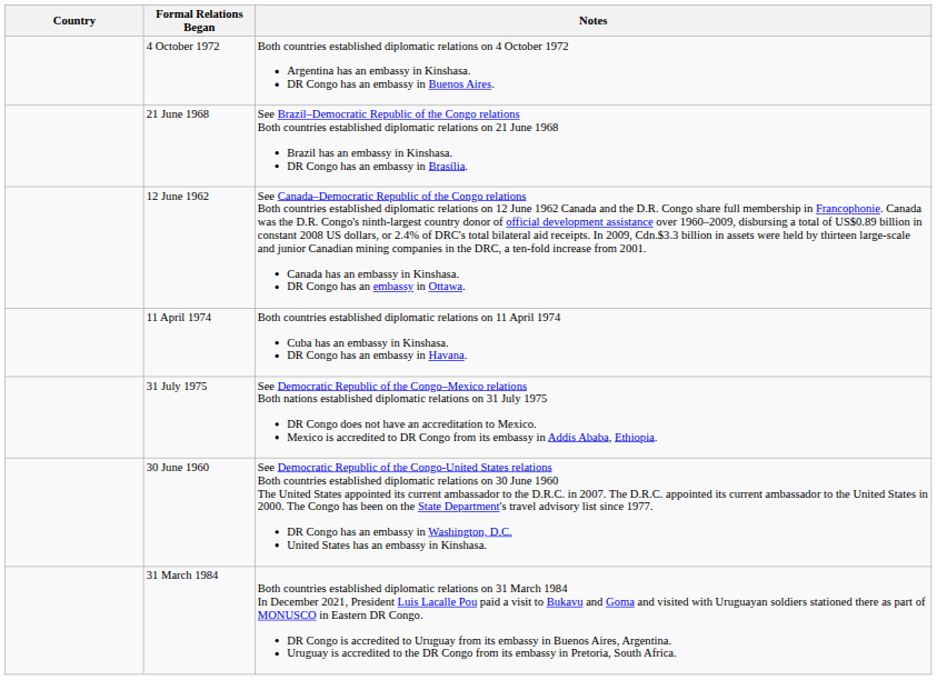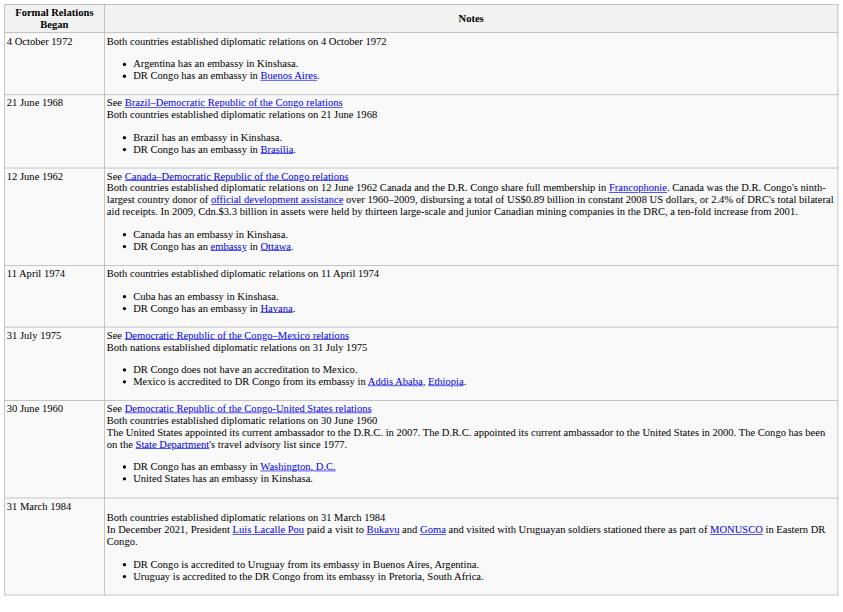 <table class="wikitable sortable" style="width:100%; margin:auto;">
 <tr>
-<th style="width:15%;">Country</th>
 <th style="width:12%;">Formal Relations Began</th>
 <th>Notes</th>
 </tr>
 <tr valign="top">
-<td></td>
 <td>4 October 1972</td>
 <td>Both countries established diplomatic relations on 4 October 1972<br><ul><li>Argentina has an embassy in Kinshasa.</li><li>DR Congo has an embassy in <a href='#'>Buenos Aires</a>.</li></ul></td>
 </tr>
 <tr valign="top">
-<td></td>
 <td>21 June 1968</td>
 <td>See <a href='#'>Brazil–Democratic Republic of the Congo relations</a><br>Both countries established diplomatic relations on 21 June 1968<ul><li>Brazil has an embassy in Kinshasa.</li><li>DR Congo has an embassy in <a href='#'>Brasília</a>.</li></ul></td>
 </tr>
 <tr valign="top">
-<td></td>
 <td>12 June 1962</td>
 <td>See <a href='#'>Canada–Democratic Republic of the Congo relations</a><br>Both countries established diplomatic relations on 12 June 1962 Canada and the D.R. Congo share full membership in <a href='#'>Francophonie</a>.  Canada was the D.R. Congo's ninth-largest country donor of <a href='#'>official development assistance</a> over 1960–2009, disbursing a total of US$0.89 billion in constant 2008 US dollars, or 2.4% of DRC's total bilateral aid receipts.  In 2009, Cdn.$3.3 billion in assets were held by thirteen large-scale and junior Canadian mining companies in the DRC, a ten-fold increase from 2001.<ul><li>Canada has an embassy in Kinshasa.</li><li>DR Congo has an <a href='#'>embassy</a> in <a href='#'>Ottawa</a>.</li></ul></td>
 </tr>
 <tr valign="top">
-<td></td>
 <td>11 April 1974</td>
 <td>Both countries established diplomatic relations on 11 April 1974<br><ul><li>Cuba has an embassy in Kinshasa.</li><li>DR Congo has an embassy in <a href='#'>Havana</a>.</li></ul></td>
 </tr>
 <tr valign="top">
-<td></td>
 <td>31 July 1975</td>
 <td>See <a href='#'>Democratic Republic of the Congo–Mexico relations</a><br>Both nations established diplomatic relations on 31 July 1975<ul><li>DR Congo does not have an accreditation to Mexico.</li><li>Mexico is accredited to DR Congo from its embassy in <a href='#'>Addis Ababa</a>, <a href='#'>Ethiopia</a>.</li></ul></td>
 </tr>
 <tr valign="top">
-<td></td>
 <td>30 June 1960</td>
 <td>See <a href='#'>Democratic Republic of the Congo-United States relations</a><br>Both countries established diplomatic relations on 30 June 1960<br>The United States appointed its current ambassador to the D.R.C. in 2007. The D.R.C. appointed its current ambassador to the United States in 2000. The Congo has been on the <a href='#'>State Department</a>'s travel advisory list since 1977.<ul><li>DR Congo has an embassy in <a href='#'>Washington, D.C.</a></li><li>United States has an embassy in Kinshasa.</li></ul></td>
 </tr>
 <tr valign="top">
-<td></td>
 <td>31 March 1984</td>
 <td><br>Both countries established diplomatic relations on 31 March 1984<br>In December 2021, President <a href='#'>Luis Lacalle Pou</a> paid a visit to <a href='#'>Bukavu</a> and <a href='#'>Goma</a> and visited with Uruguayan soldiers stationed there as part of <a href='#'>MONUSCO</a> in Eastern DR Congo.<ul><li>DR Congo is accredited to Uruguay from its embassy in Buenos Aires, Argentina.</li><li>Uruguay is accredited to the DR Congo from its embassy in Pretoria, South Africa.</li></ul></td>
 </tr>
 </table>
